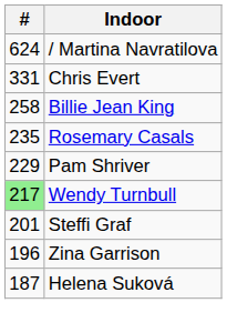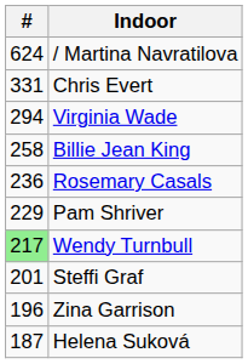 <table class="wikitable">
 <tr>
 <th>#</th>
 <th>Indoor</th>
 </tr>
 <tr>
 <td>624</td>
 <td>/ Martina Navratilova</td>
 </tr>
 <tr>
 <td>331</td>
 <td> Chris Evert</td>
 </tr>
 <tr>
+<td>294</td>
+<td> <a href='#'>Virginia Wade</a></td>
+</tr>
+<tr>
 <td>258</td>
 <td> <a href='#'>Billie Jean King</a></td>
 </tr>
 <tr>
-<td>235</td>
+<td>236</td>
 <td> <a href='#'>Rosemary Casals</a></td>
 </tr>
 <tr>
 <td>229</td>
 <td> Pam Shriver</td>
 </tr>
 <tr>
 <td style="background: lightgreen;">217</td>
 <td> <a href='#'>Wendy Turnbull</a></td>
 </tr>
 <tr>
 <td>201</td>
 <td> Steffi Graf</td>
 </tr>
 <tr>
 <td>196</td>
 <td> Zina Garrison</td>
 </tr>
 <tr>
 <td>187</td>
 <td> Helena Suková</td>
 </tr>
 </table>
